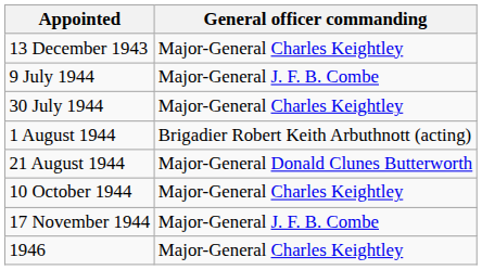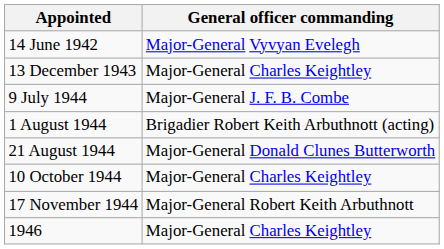 <table class="wikitable" style="text-align: left; border-spacing: 2px; border: 1px solid darkgray;">
 <tr>
 <th>Appointed</th>
 <th>General officer commanding</th>
+</tr>
+<tr>
+<td>14 June 1942</td>
+<td><a href='#'>Major-General</a> <a href='#'>Vyvyan Evelegh</a></td>
 </tr>
 <tr>
 <td>13 December 1943</td>
 <td>Major-General <a href='#'>Charles Keightley</a></td>
 </tr>
 <tr>
 <td>9 July 1944</td>
 <td>Major-General <a href='#'>J. F. B. Combe</a></td>
-</tr>
-<tr>
-<td>30 July 1944</td>
-<td>Major-General <a href='#'>Charles Keightley</a></td>
 </tr>
 <tr>
 <td>1 August 1944</td>
 <td>Brigadier Robert Keith Arbuthnott (acting)</td>
 </tr>
 <tr>
 <td>21 August 1944</td>
 <td>Major-General <a href='#'>Donald Clunes Butterworth</a></td>
 </tr>
 <tr>
 <td>10 October 1944</td>
 <td>Major-General <a href='#'>Charles Keightley</a></td>
 </tr>
 <tr>
 <td>17 November 1944</td>
-<td>Major-General <a href='#'>J. F. B. Combe</a></td>
+<td>Major-General Robert Keith Arbuthnott</td>
 </tr>
 <tr>
 <td>1946</td>
 <td>Major-General <a href='#'>Charles Keightley</a></td>
 </tr>
 </table>
